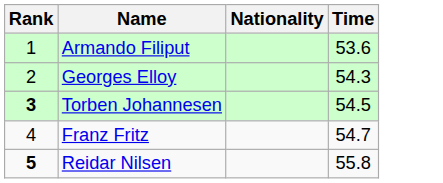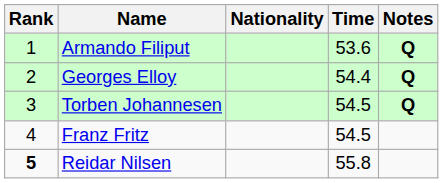 <table class="wikitable sortable" style="text-align:center">
 <tr>
 <th>Rank</th>
 <th>Name</th>
 <th>Nationality</th>
 <th>Time</th>
+<th>Notes</th>
 </tr>
 <tr bgcolor=ccffcc>
 <td>1</td>
 <td align=left><a href='#'>Armando Filiput</a></td>
 <td align=left></td>
 <td>53.6</td>
+<td><strong>Q</strong></td>
 </tr>
 <tr bgcolor=ccffcc>
 <td>2</td>
 <td align=left><a href='#'>Georges Elloy</a></td>
 <td align=left></td>
-<td>54.3</td>
+<td>54.4</td>
+<td><strong>Q</strong></td>
 </tr>
 <tr bgcolor=ccffcc>
-<td><strong>3</strong></td>
+<td>3</td>
 <td align=left><a href='#'>Torben Johannesen</a></td>
 <td align=left></td>
 <td>54.5</td>
+<td><strong>Q</strong></td>
 </tr>
 <tr>
 <td>4</td>
 <td align=left><a href='#'>Franz Fritz</a></td>
 <td align=left></td>
-<td>54.7</td>
+<td>54.5</td>
+<td></td>
 </tr>
 <tr>
 <td><strong>5</strong></td>
 <td align=left><a href='#'>Reidar Nilsen</a></td>
 <td align=left></td>
 <td>55.8</td>
+<td></td>
 </tr>
 </table>
